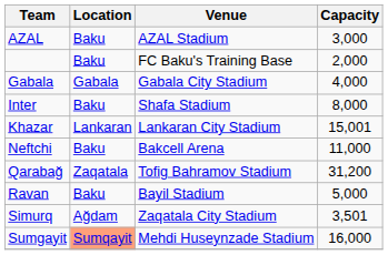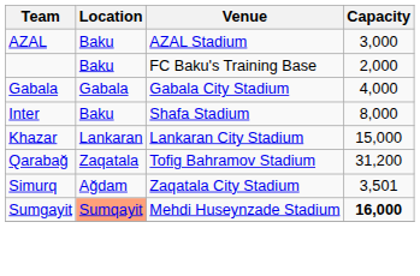 <table class="wikitable sortable">
 <tr>
 <th>Team</th>
 <th>Location</th>
 <th>Venue</th>
 <th>Capacity</th>
 </tr>
 <tr>
 <td><a href='#'>AZAL</a></td>
 <td><a href='#'>Baku</a></td>
 <td><a href='#'>AZAL Stadium</a></td>
 <td align="center">3,000</td>
 </tr>
 <tr>
 <td></td>
 <td><a href='#'>Baku</a></td>
 <td>FC Baku's Training Base</td>
 <td align="center">2,000</td>
 </tr>
 <tr>
 <td><a href='#'>Gabala</a></td>
 <td><a href='#'>Gabala</a></td>
 <td><a href='#'>Gabala City Stadium</a></td>
 <td align="center">4,000</td>
 </tr>
 <tr>
 <td><a href='#'>Inter</a></td>
 <td><a href='#'>Baku</a></td>
 <td><a href='#'>Shafa Stadium</a></td>
 <td align="center">8,000</td>
 </tr>
 <tr>
 <td><a href='#'>Khazar</a></td>
 <td><a href='#'>Lankaran</a></td>
 <td><a href='#'>Lankaran City Stadium</a></td>
-<td align="center">15,001</td>
-</tr>
-<tr>
-<td><a href='#'>Neftchi</a></td>
-<td><a href='#'>Baku</a></td>
-<td><a href='#'>Bakcell Arena</a></td>
-<td align="center">11,000</td>
+<td align="center">15,000</td>
 </tr>
 <tr>
 <td><a href='#'>Qarabağ</a></td>
 <td><a href='#'>Zaqatala</a></td>
 <td><a href='#'>Tofig Bahramov Stadium</a></td>
 <td align="center">31,200</td>
-</tr>
-<tr>
-<td><a href='#'>Ravan</a></td>
-<td><a href='#'>Baku</a></td>
-<td><a href='#'>Bayil Stadium</a></td>
-<td align="center">5,000</td>
 </tr>
 <tr>
 <td><a href='#'>Simurq</a></td>
 <td><a href='#'>Ağdam</a></td>
 <td><a href='#'>Zaqatala City Stadium</a></td>
 <td align="center">3,501</td>
 </tr>
 <tr>
 <td><a href='#'>Sumgayit</a></td>
 <td style="background: lightsalmon;"><a href='#'>Sumqayit</a></td>
 <td><a href='#'>Mehdi Huseynzade Stadium</a></td>
-<td align="center">16,000</td>
+<td align="center"><strong>16,000</strong></td>
 </tr>
 <tr>
 </tr>
 </table>
